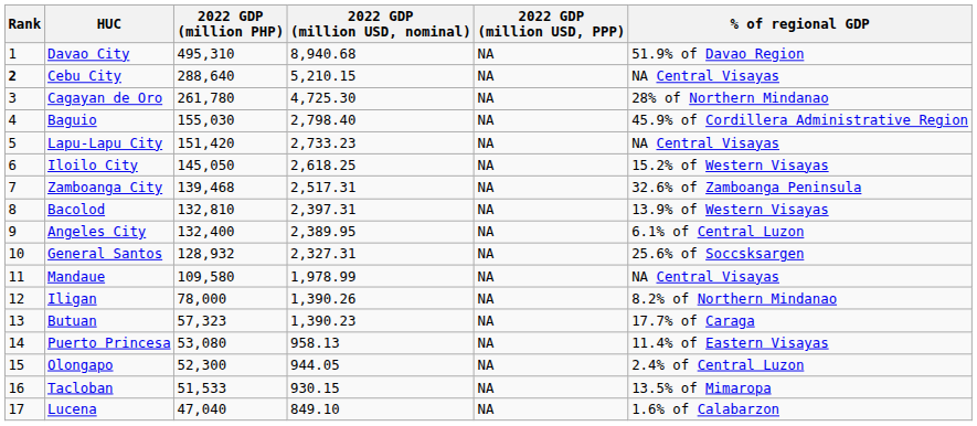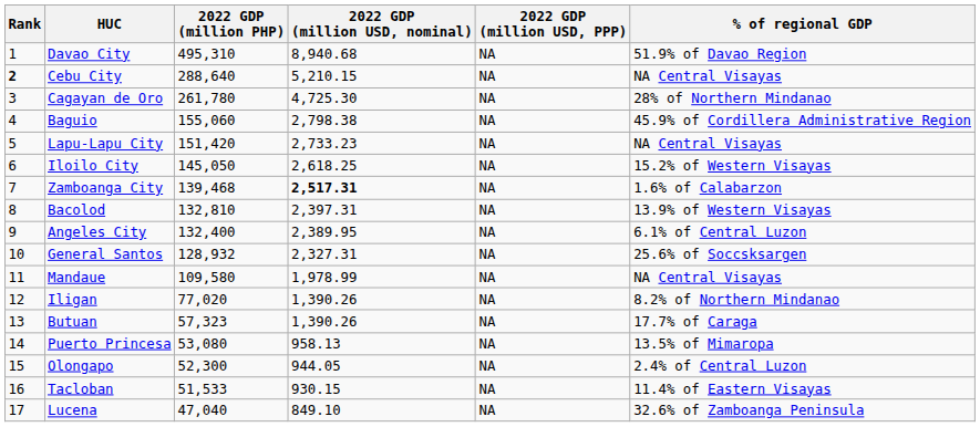 <table class="wikitable sortable">
 <tr>
 <th>Rank</th>
 <th>HUC</th>
 <th>2022 GDP<br>(million PHP)</th>
 <th>2022 GDP<br>(million USD, nominal)</th>
 <th>2022 GDP<br>(million USD, PPP)</th>
 <th>% of regional GDP</th>
 </tr>
 <tr>
 <td>1</td>
 <td><a href='#'>Davao City</a></td>
 <td>495,310</td>
 <td>8,940.68</td>
 <td>NA</td>
 <td>51.9% of <a href='#'>Davao Region</a></td>
 </tr>
 <tr>
 <td><strong>2</strong></td>
 <td><a href='#'>Cebu City</a></td>
 <td>288,640</td>
 <td>5,210.15</td>
 <td>NA</td>
 <td>NA <a href='#'>Central Visayas</a></td>
 </tr>
 <tr>
 <td>3</td>
 <td><a href='#'>Cagayan de Oro</a></td>
 <td>261,780</td>
 <td>4,725.30</td>
 <td>NA</td>
 <td>28% of <a href='#'>Northern Mindanao</a></td>
 </tr>
 <tr>
 <td>4</td>
 <td><a href='#'>Baguio</a></td>
-<td>155,030</td>
-<td>2,798.40</td>
+<td>155,060</td>
+<td>2,798.38</td>
 <td>NA</td>
 <td>45.9% of <a href='#'>Cordillera Administrative Region</a></td>
 </tr>
 <tr>
 <td>5</td>
 <td><a href='#'>Lapu-Lapu City</a></td>
 <td>151,420</td>
 <td>2,733.23</td>
 <td>NA</td>
 <td>NA <a href='#'>Central Visayas</a></td>
 </tr>
 <tr>
 <td>6</td>
 <td><a href='#'>Iloilo City</a></td>
 <td>145,050</td>
 <td>2,618.25</td>
 <td>NA</td>
 <td>15.2% of <a href='#'>Western Visayas</a></td>
 </tr>
 <tr>
 <td>7</td>
 <td><a href='#'>Zamboanga City</a></td>
 <td>139,468</td>
-<td>2,517.31</td>
+<td><strong>2,517.31</strong></td>
 <td>NA</td>
-<td>32.6% of <a href='#'>Zamboanga Peninsula</a></td>
+<td>1.6% of <a href='#'>Calabarzon</a></td>
 </tr>
 <tr>
 <td>8</td>
 <td><a href='#'>Bacolod</a></td>
 <td>132,810</td>
 <td>2,397.31</td>
 <td>NA</td>
 <td>13.9% of <a href='#'>Western Visayas</a></td>
 </tr>
 <tr>
 <td>9</td>
 <td><a href='#'>Angeles City</a></td>
 <td>132,400</td>
 <td>2,389.95</td>
 <td>NA</td>
 <td>6.1% of <a href='#'>Central Luzon</a></td>
 </tr>
 <tr>
 <td>10</td>
 <td><a href='#'>General Santos</a></td>
 <td>128,932</td>
 <td>2,327.31</td>
 <td>NA</td>
 <td>25.6% of <a href='#'>Soccsksargen</a></td>
 </tr>
 <tr>
 <td>11</td>
 <td><a href='#'>Mandaue</a></td>
 <td>109,580</td>
 <td>1,978.99</td>
 <td>NA</td>
 <td>NA <a href='#'>Central Visayas</a></td>
 </tr>
 <tr>
 <td>12</td>
 <td><a href='#'>Iligan</a></td>
-<td>78,000</td>
+<td>77,020</td>
 <td>1,390.26</td>
 <td>NA</td>
 <td>8.2% of <a href='#'>Northern Mindanao</a></td>
 </tr>
 <tr>
 <td>13</td>
 <td><a href='#'>Butuan</a></td>
 <td>57,323</td>
-<td>1,390.23</td>
+<td>1,390.26</td>
 <td>NA</td>
 <td>17.7% of <a href='#'>Caraga</a></td>
 </tr>
 <tr>
 <td>14</td>
 <td><a href='#'>Puerto Princesa</a></td>
 <td>53,080</td>
 <td>958.13</td>
 <td>NA</td>
-<td>11.4% of <a href='#'>Eastern Visayas</a></td>
+<td>13.5% of <a href='#'>Mimaropa</a></td>
 </tr>
 <tr>
 <td>15</td>
 <td><a href='#'>Olongapo</a></td>
 <td>52,300</td>
 <td>944.05</td>
 <td>NA</td>
 <td>2.4% of <a href='#'>Central Luzon</a></td>
 </tr>
 <tr>
 <td>16</td>
 <td><a href='#'>Tacloban</a></td>
 <td>51,533</td>
 <td>930.15</td>
 <td>NA</td>
-<td>13.5% of <a href='#'>Mimaropa</a></td>
+<td>11.4% of <a href='#'>Eastern Visayas</a></td>
 </tr>
 <tr>
 <td>17</td>
 <td><a href='#'>Lucena</a></td>
 <td>47,040</td>
 <td>849.10</td>
 <td>NA</td>
-<td>1.6% of <a href='#'>Calabarzon</a></td>
+<td>32.6% of <a href='#'>Zamboanga Peninsula</a></td>
 </tr>
 </table>
